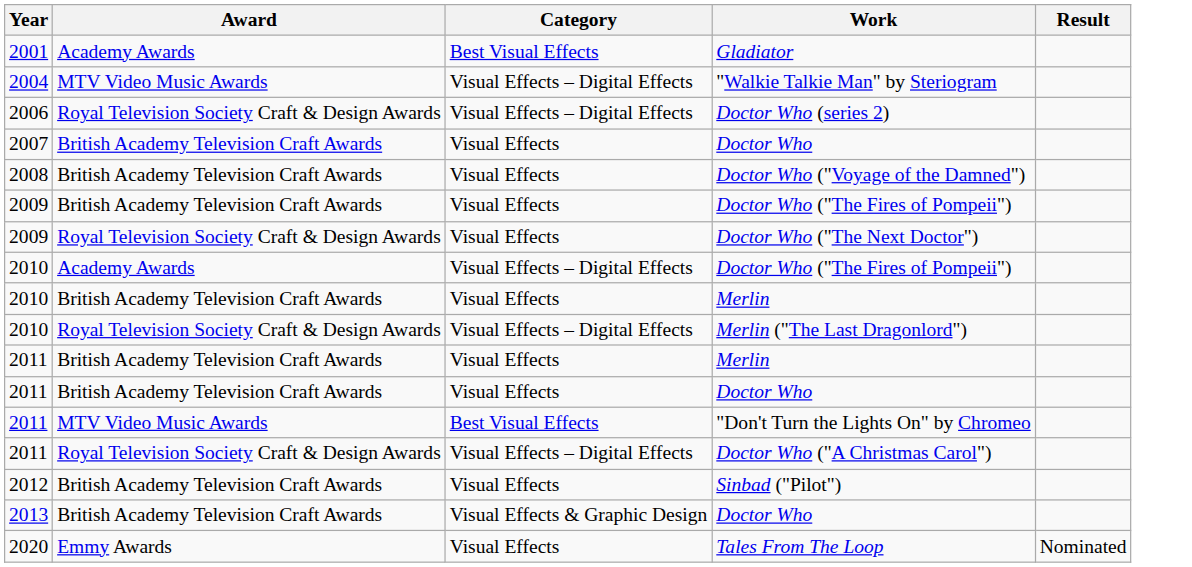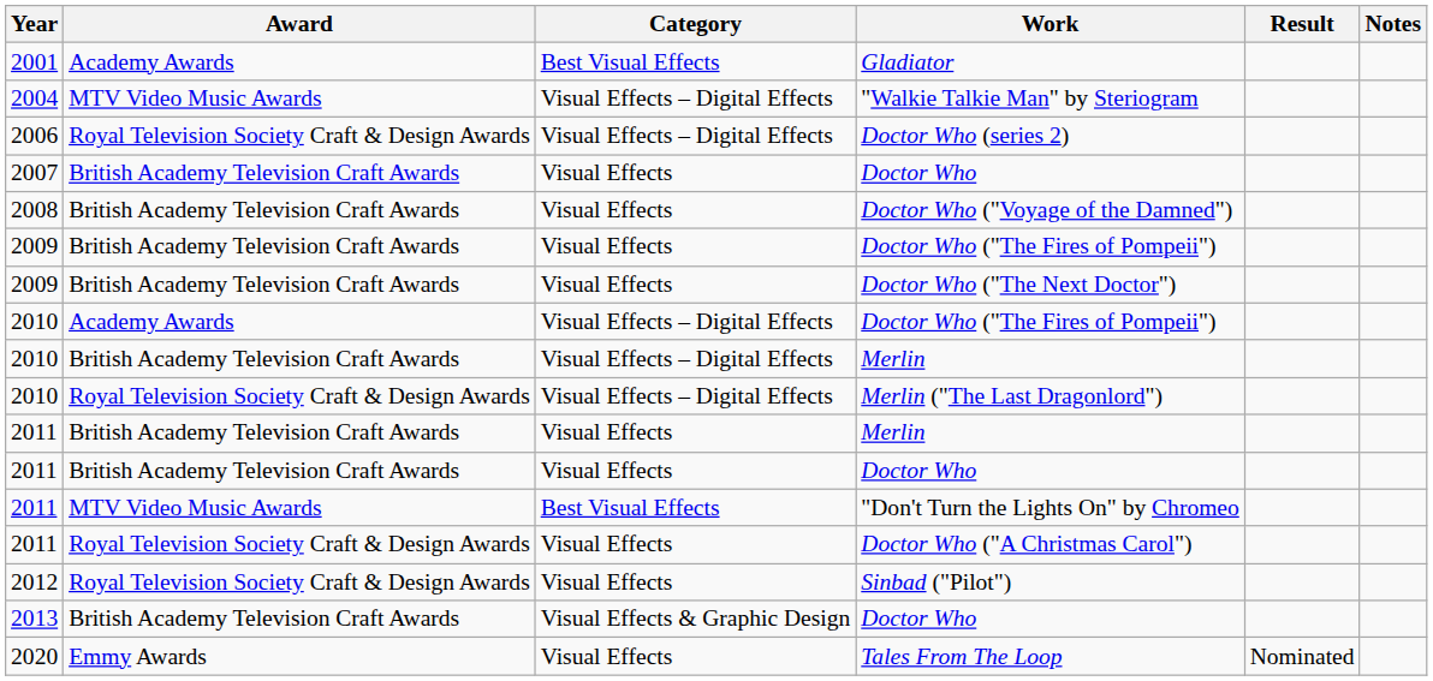 <table class="wikitable">
 <tr>
 <th>Year</th>
 <th>Award</th>
 <th>Category</th>
 <th>Work</th>
 <th>Result</th>
+<th>Notes</th>
 </tr>
 <tr>
 <td><a href='#'>2001</a></td>
 <td><a href='#'>Academy Awards</a></td>
 <td><a href='#'>Best Visual Effects</a></td>
 <td><em><a href='#'>Gladiator</a></em></td>
+<td></td>
 <td></td>
 </tr>
 <tr>
 <td><a href='#'>2004</a></td>
 <td><a href='#'>MTV Video Music Awards</a></td>
 <td>Visual Effects – Digital Effects</td>
 <td>"<a href='#'>Walkie Talkie Man</a>" by <a href='#'>Steriogram</a></td>
 <td></td>
+<td></td>
 </tr>
 <tr>
 <td>2006</td>
 <td><a href='#'>Royal Television Society</a> Craft & Design Awards</td>
 <td>Visual Effects – Digital Effects</td>
 <td><em><a href='#'>Doctor Who</a></em> (<a href='#'>series 2</a>)</td>
+<td></td>
 <td></td>
 </tr>
 <tr>
 <td>2007</td>
 <td><a href='#'>British Academy Television Craft Awards</a></td>
 <td>Visual Effects</td>
 <td><em><a href='#'>Doctor Who</a></em></td>
 <td></td>
+<td></td>
 </tr>
 <tr>
 <td>2008</td>
 <td>British Academy Television Craft Awards</td>
 <td>Visual Effects</td>
 <td><em><a href='#'>Doctor Who</a></em> ("<a href='#'>Voyage of the Damned</a>")</td>
+<td></td>
 <td></td>
 </tr>
 <tr>
 <td>2009</td>
 <td>British Academy Television Craft Awards</td>
 <td>Visual Effects</td>
 <td><em><a href='#'>Doctor Who</a></em> ("<a href='#'>The Fires of Pompeii</a>")</td>
 <td></td>
+<td></td>
 </tr>
 <tr>
 <td>2009</td>
-<td><a href='#'>Royal Television Society</a> Craft & Design Awards</td>
+<td>British Academy Television Craft Awards</td>
 <td>Visual Effects</td>
 <td><em><a href='#'>Doctor Who</a></em> ("<a href='#'>The Next Doctor</a>")</td>
+<td></td>
 <td></td>
 </tr>
 <tr>
 <td>2010</td>
 <td><a href='#'>Academy Awards</a></td>
 <td>Visual Effects – Digital Effects</td>
 <td><em><a href='#'>Doctor Who</a></em> ("<a href='#'>The Fires of Pompeii</a>")</td>
 <td></td>
+<td></td>
 </tr>
 <tr>
 <td>2010</td>
 <td>British Academy Television Craft Awards</td>
-<td>Visual Effects</td>
+<td>Visual Effects – Digital Effects</td>
 <td><em><a href='#'>Merlin</a></em></td>
+<td></td>
 <td></td>
 </tr>
 <tr>
 <td>2010</td>
 <td><a href='#'>Royal Television Society</a> Craft & Design Awards</td>
 <td>Visual Effects – Digital Effects</td>
 <td><em><a href='#'>Merlin</a></em> ("<a href='#'>The Last Dragonlord</a>")</td>
 <td></td>
+<td></td>
 </tr>
 <tr>
 <td>2011</td>
 <td>British Academy Television Craft Awards</td>
 <td>Visual Effects</td>
 <td><em><a href='#'>Merlin</a></em></td>
+<td></td>
 <td></td>
 </tr>
 <tr>
 <td>2011</td>
 <td>British Academy Television Craft Awards</td>
 <td>Visual Effects</td>
 <td><em><a href='#'>Doctor Who</a></em></td>
 <td></td>
+<td></td>
 </tr>
 <tr>
 <td><a href='#'>2011</a></td>
 <td><a href='#'>MTV Video Music Awards</a></td>
 <td><a href='#'>Best Visual Effects</a></td>
 <td>"Don't Turn the Lights On" by <a href='#'>Chromeo</a></td>
 <td></td>
+<td></td>
 </tr>
 <tr>
 <td>2011</td>
 <td><a href='#'>Royal Television Society</a> Craft & Design Awards</td>
-<td>Visual Effects – Digital Effects</td>
+<td>Visual Effects</td>
 <td><em><a href='#'>Doctor Who</a></em> ("<a href='#'>A Christmas Carol</a>")</td>
+<td></td>
 <td></td>
 </tr>
 <tr>
 <td>2012</td>
-<td>British Academy Television Craft Awards</td>
+<td><a href='#'>Royal Television Society</a> Craft & Design Awards</td>
 <td>Visual Effects</td>
 <td><em><a href='#'>Sinbad</a></em> ("Pilot")</td>
+<td></td>
 <td></td>
 </tr>
 <tr>
 <td><a href='#'>2013</a></td>
 <td>British Academy Television Craft Awards</td>
 <td>Visual Effects & Graphic Design</td>
 <td><em><a href='#'>Doctor Who</a></em></td>
 <td></td>
+<td></td>
 </tr>
 <tr>
 <td>2020</td>
 <td><a href='#'>Emmy</a> Awards</td>
 <td>Visual Effects</td>
 <td><em><a href='#'>Tales From The Loop</a></em></td>
 <td>Nominated</td>
+<td></td>
 </tr>
 </table>
